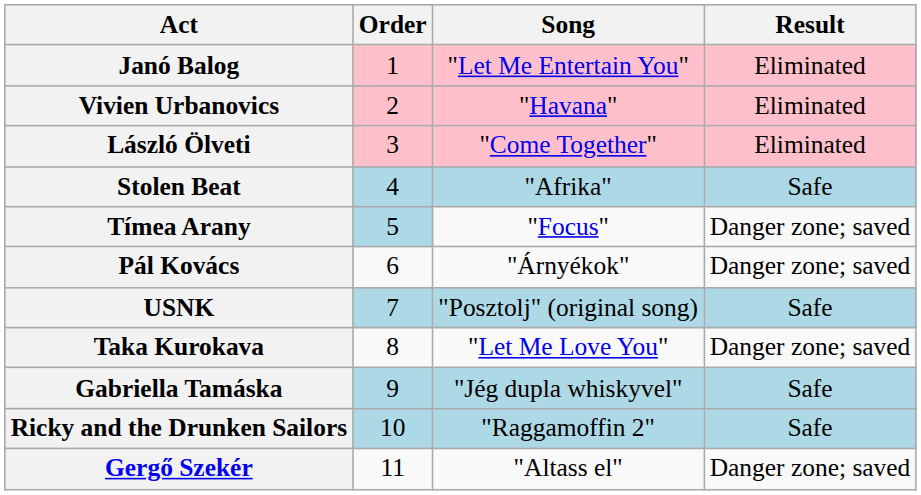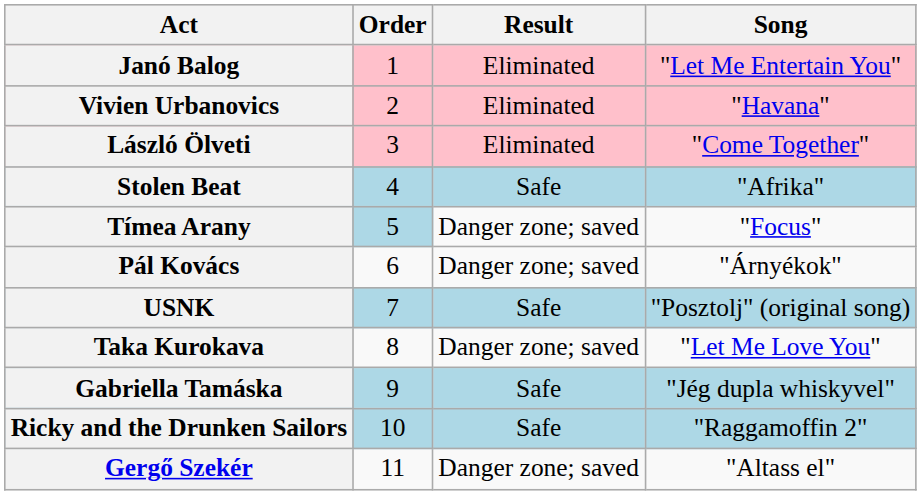 <table class="wikitable" style="text-align:center;">
 <tr>
 <th scope="col">Act</th>
 <th scope="col">Order</th>
+<th scope="col">Result</th>
 <th scope="col">Song</th>
-<th scope="col">Result</th>
 </tr>
 <tr bgcolor="pink">
 <th scope="row">Janó Balog</th>
 <td>1</td>
+<td>Eliminated</td>
 <td>"<a href='#'>Let Me Entertain You</a>"</td>
-<td>Eliminated</td>
 </tr>
 <tr bgcolor="pink">
 <th scope="row">Vivien Urbanovics</th>
 <td>2</td>
+<td>Eliminated</td>
 <td>"<a href='#'>Havana</a>"</td>
-<td>Eliminated</td>
 </tr>
 <tr bgcolor="pink">
 <th scope="row">László Ölveti</th>
 <td>3</td>
+<td>Eliminated</td>
 <td>"<a href='#'>Come Together</a>"</td>
-<td>Eliminated</td>
 </tr>
 <tr bgcolor="lightblue">
 <th scope="row">Stolen Beat</th>
 <td>4</td>
+<td>Safe</td>
 <td>"Afrika"</td>
-<td>Safe</td>
 </tr>
 <tr>
 <th scope="row">Tímea Arany</th>
 <td style="background: lightblue;">5</td>
+<td>Danger zone; saved</td>
 <td>"<a href='#'>Focus</a>"</td>
-<td>Danger zone; saved</td>
 </tr>
 <tr>
 <th scope="row">Pál Kovács</th>
 <td>6</td>
+<td>Danger zone; saved</td>
 <td>"Árnyékok"</td>
-<td>Danger zone; saved</td>
 </tr>
 <tr bgcolor="lightblue">
 <th scope="row">USNK</th>
 <td>7</td>
+<td>Safe</td>
 <td>"Posztolj" (original song)</td>
-<td>Safe</td>
 </tr>
 <tr>
 <th scope="row">Taka Kurokava</th>
 <td>8</td>
+<td>Danger zone; saved</td>
 <td>"<a href='#'>Let Me Love You</a>"</td>
-<td>Danger zone; saved</td>
 </tr>
 <tr bgcolor="lightblue">
 <th scope="row">Gabriella Tamáska</th>
 <td>9</td>
+<td>Safe</td>
 <td>"Jég dupla whiskyvel"</td>
-<td>Safe</td>
 </tr>
 <tr bgcolor="lightblue">
 <th scope="row">Ricky and the Drunken Sailors</th>
 <td>10</td>
+<td>Safe</td>
 <td>"Raggamoffin 2"</td>
-<td>Safe</td>
 </tr>
 <tr>
 <th scope="row"><a href='#'>Gergő Szekér</a></th>
 <td>11</td>
+<td>Danger zone; saved</td>
 <td>"Altass el"</td>
-<td>Danger zone; saved</td>
 </tr>
 </table>
